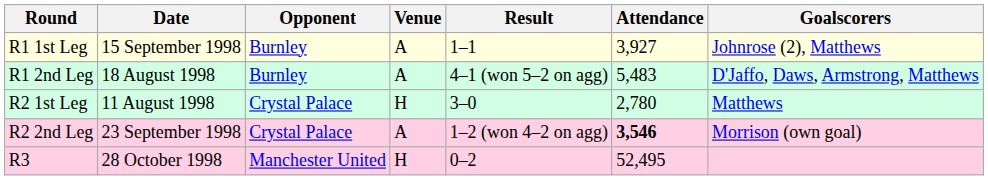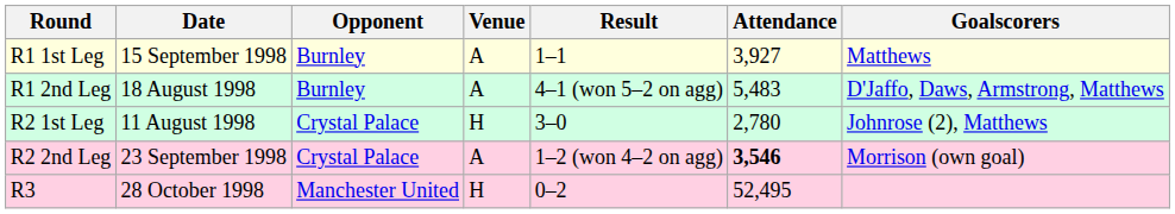 <table class="wikitable">
 <tr>
 <th>Round</th>
 <th>Date</th>
 <th>Opponent</th>
 <th>Venue</th>
 <th>Result</th>
 <th>Attendance</th>
 <th>Goalscorers</th>
 </tr>
 <tr style="background-color: #ffffdd;">
 <td>R1 1st Leg</td>
 <td>15 September 1998</td>
 <td><a href='#'>Burnley</a></td>
 <td>A</td>
 <td>1–1</td>
 <td>3,927</td>
-<td><a href='#'>Johnrose</a> (2), <a href='#'>Matthews</a></td>
+<td><a href='#'>Matthews</a></td>
 </tr>
 <tr style="background-color: #d0ffe3;">
 <td>R1 2nd Leg</td>
 <td>18 August 1998</td>
 <td><a href='#'>Burnley</a></td>
 <td>A</td>
 <td>4–1 (won 5–2 on agg)</td>
 <td>5,483</td>
 <td><a href='#'>D'Jaffo</a>, <a href='#'>Daws</a>, <a href='#'>Armstrong</a>, <a href='#'>Matthews</a></td>
 </tr>
 <tr style="background-color: #d0ffe3;">
 <td>R2 1st Leg</td>
 <td>11 August 1998</td>
 <td><a href='#'>Crystal Palace</a></td>
 <td>H</td>
 <td>3–0</td>
 <td>2,780</td>
-<td><a href='#'>Matthews</a></td>
+<td><a href='#'>Johnrose</a> (2), <a href='#'>Matthews</a></td>
 </tr>
 <tr style="background-color: #ffd0e3;">
 <td>R2 2nd Leg</td>
 <td>23 September 1998</td>
 <td><a href='#'>Crystal Palace</a></td>
 <td>A</td>
 <td>1–2 (won 4–2 on agg)</td>
 <td><strong>3,546</strong></td>
 <td><a href='#'>Morrison</a> (own goal)</td>
 </tr>
 <tr style="background-color: #ffd0e3;">
 <td>R3</td>
 <td>28 October 1998</td>
 <td><a href='#'>Manchester United</a></td>
 <td>H</td>
 <td>0–2</td>
 <td>52,495</td>
 <td></td>
 </tr>
 </table>
